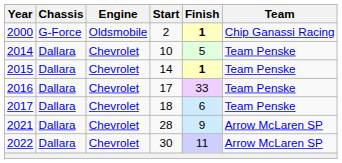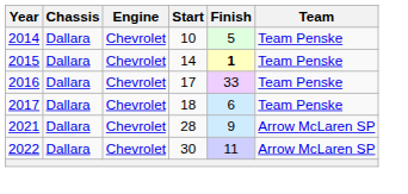 <table class="wikitable collapsible" style="font-size: 95%;">
 <tr>
 <th>Year</th>
 <th>Chassis</th>
 <th>Engine</th>
 <th>Start</th>
 <th>Finish</th>
 <th>Team</th>
-</tr>
-<tr>
-<td><a href='#'>2000</a></td>
-<td><a href='#'>G-Force</a></td>
-<td><a href='#'>Oldsmobile</a></td>
-<td align=center>2</td>
-<td style="background:#ffffbf;" align=center><strong>1</strong></td>
-<td nowrap><a href='#'>Chip Ganassi Racing</a></td>
 </tr>
 <tr>
 <td><a href='#'>2014</a></td>
 <td><a href='#'>Dallara</a></td>
 <td><a href='#'>Chevrolet</a></td>
 <td align=center>10</td>
 <td align=center style="background:#DFFFDF;">5</td>
 <td nowrap><a href='#'>Team Penske</a></td>
 </tr>
 <tr>
 <td><a href='#'>2015</a></td>
 <td><a href='#'>Dallara</a></td>
 <td><a href='#'>Chevrolet</a></td>
 <td align=center>14</td>
 <td style="background:#ffffbf;" align=center><strong>1</strong></td>
 <td nowrap><a href='#'>Team Penske</a></td>
 </tr>
 <tr>
 <td><a href='#'>2016</a></td>
 <td><a href='#'>Dallara</a></td>
 <td><a href='#'>Chevrolet</a></td>
 <td align=center>17</td>
 <td align=center style="background:#EFCFFF;">33</td>
 <td nowrap><a href='#'>Team Penske</a></td>
 </tr>
 <tr>
 <td><a href='#'>2017</a></td>
 <td><a href='#'>Dallara</a></td>
 <td><a href='#'>Chevrolet</a></td>
 <td align=center>18</td>
 <td align=center style="background:#cfecff;">6</td>
 <td nowrap><a href='#'>Team Penske</a></td>
 </tr>
 <tr>
 <td><a href='#'>2021</a></td>
 <td><a href='#'>Dallara</a></td>
 <td><a href='#'>Chevrolet</a></td>
 <td align=center>28</td>
 <td align=center style="background:#cfecff;">9</td>
 <td nowrap><a href='#'>Arrow McLaren SP</a></td>
 </tr>
 <tr>
 <td><a href='#'>2022</a></td>
 <td><a href='#'>Dallara</a></td>
 <td><a href='#'>Chevrolet</a></td>
 <td align=center>30</td>
 <td align=center style="background:#CFCFFF;">11</td>
 <td nowrap><a href='#'>Arrow McLaren SP</a></td>
 </tr>
 <tr>
 <th colspan="6"></th>
 </tr>
 </table>
